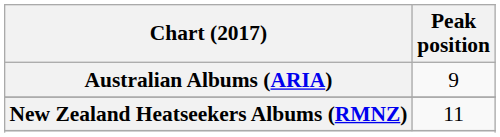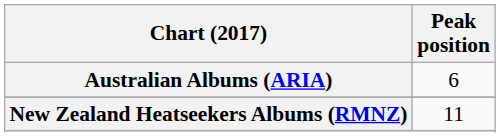 <table class="wikitable sortable plainrowheaders" style="text-align:center">
 <tr>
 <th scope="col">Chart (2017)</th>
 <th scope="col">Peak<br> position</th>
 </tr>
 <tr>
 <th scope="row">Australian Albums (<a href='#'>ARIA</a>)</th>
-<td>9</td>
+<td>6</td>
 </tr>
 <tr>
 </tr>
 <tr>
 <th scope="row">New Zealand Heatseekers Albums (<a href='#'>RMNZ</a>)</th>
 <td>11</td>
 </tr>
 <tr>
 </tr>
 <tr>
 </tr>
 <tr>
 </tr>
 <tr>
 </tr>
 <tr>
 </tr>
 <tr>
 </tr>
 </table>
